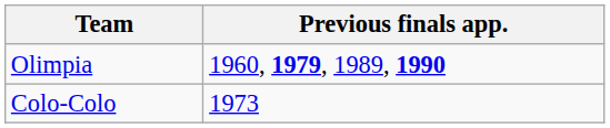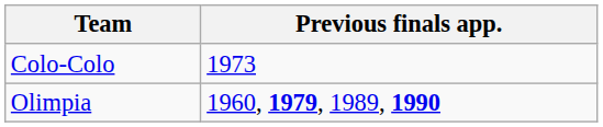 <table class="wikitable">
 <tr>
 <th width=120px>Team</th>
 <th width=250px>Previous finals app.</th>
 </tr>
 <tr>
+<td> <a href='#'>Colo-Colo</a></td>
+<td><a href='#'>1973</a></td>
+</tr>
+<tr>
 <td> <a href='#'>Olimpia</a></td>
 <td><a href='#'>1960</a>, <strong><a href='#'>1979</a></strong>, <a href='#'>1989</a>, <strong><a href='#'>1990</a></strong></td>
 </tr>
-<tr>
-<td> <a href='#'>Colo-Colo</a></td>
-<td><a href='#'>1973</a></td>
-</tr>
 </table>
